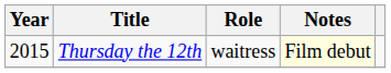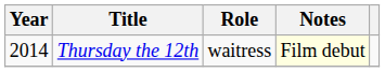 <table class="wikitable plainrowheaders sortable" style="margin-right: 0;">
 <tr>
 <th scope="col">Year</th>
 <th scope="col">Title</th>
 <th scope="col">Role</th>
 <th scope="col" class="unsortable">Notes</th>
 <th scope="col" class="unsortable"></th>
 </tr>
 <tr>
-<td>2015</td>
+<td>2014</td>
 <td><em><a href='#'>Thursday the 12th</a></em></td>
 <td>waitress</td>
 <td style="background: lightyellow;">Film debut</td>
 <td></td>
 </tr>
 <tr>
 </tr>
 </table>
